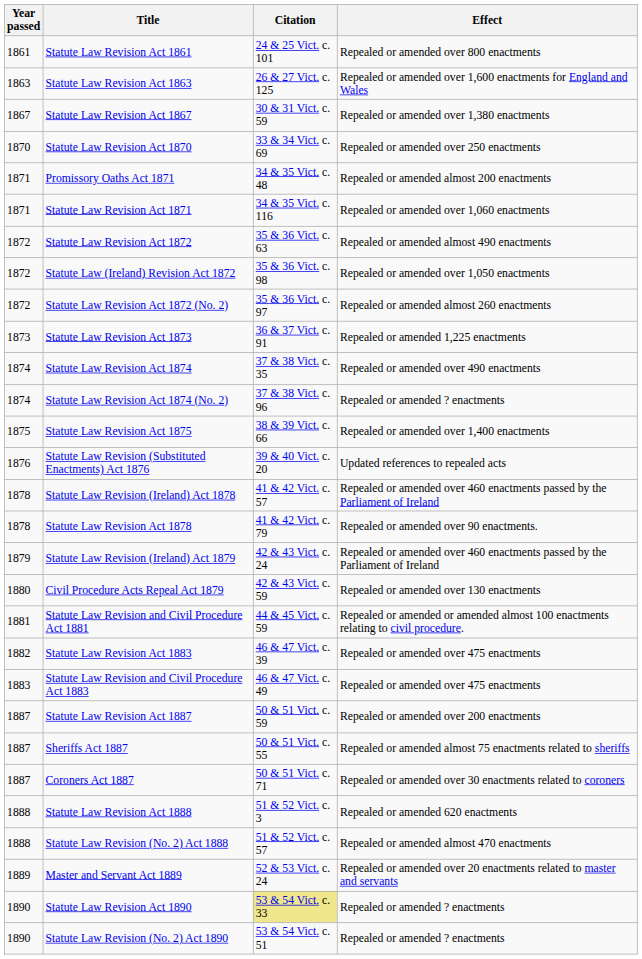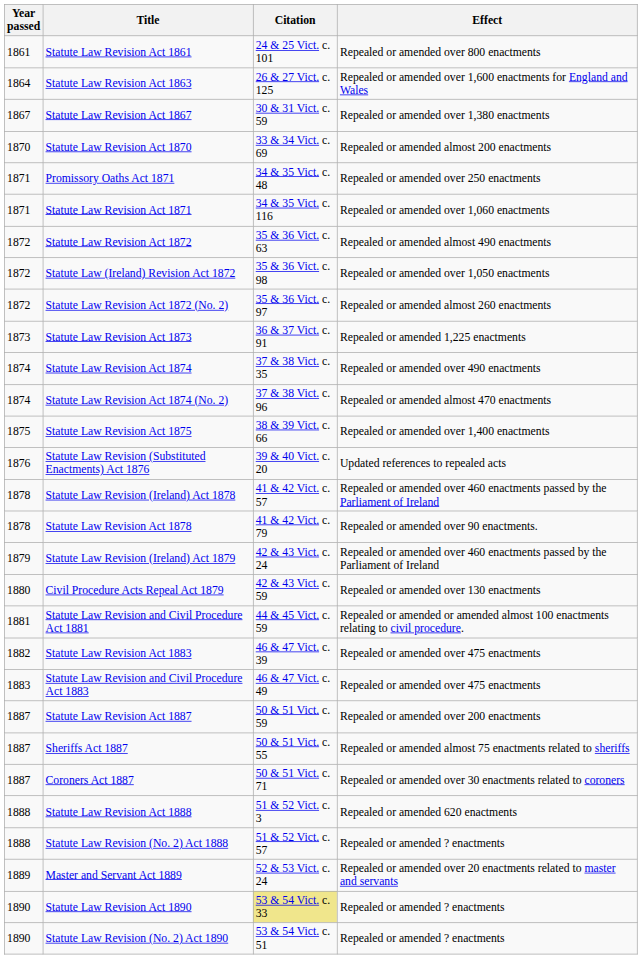 <table class="wikitable">
 <tr>
 <th>Year<br>passed</th>
 <th>Title</th>
 <th>Citation</th>
 <th>Effect</th>
 </tr>
 <tr>
 <td>1861</td>
 <td><a href='#'>Statute Law Revision Act 1861</a></td>
 <td><a href='#'>24 & 25 Vict.</a> c. 101</td>
 <td>Repealed or amended over 800 enactments</td>
 </tr>
 <tr>
-<td>1863</td>
+<td>1864</td>
 <td><a href='#'>Statute Law Revision Act 1863</a></td>
 <td><a href='#'>26 & 27 Vict.</a> c. 125</td>
 <td>Repealed or amended over 1,600 enactments for <a href='#'>England and Wales</a></td>
 </tr>
 <tr>
 <td>1867</td>
 <td><a href='#'>Statute Law Revision Act 1867</a></td>
 <td><a href='#'>30 & 31 Vict.</a> c. 59</td>
 <td>Repealed or amended over 1,380 enactments</td>
 </tr>
 <tr>
 <td>1870</td>
 <td><a href='#'>Statute Law Revision Act 1870</a></td>
 <td><a href='#'>33 & 34 Vict.</a> c. 69</td>
-<td>Repealed or amended over 250 enactments</td>
+<td>Repealed or amended almost 200 enactments</td>
 </tr>
 <tr>
 <td>1871</td>
 <td><a href='#'>Promissory Oaths Act 1871</a></td>
 <td><a href='#'>34 & 35 Vict.</a> c. 48</td>
-<td>Repealed or amended almost 200 enactments</td>
+<td>Repealed or amended over 250 enactments</td>
 </tr>
 <tr>
 <td>1871</td>
 <td><a href='#'>Statute Law Revision Act 1871</a></td>
 <td><a href='#'>34 & 35 Vict.</a> c. 116</td>
 <td>Repealed or amended over 1,060 enactments</td>
 </tr>
 <tr>
 <td>1872</td>
 <td><a href='#'>Statute Law Revision Act 1872</a></td>
 <td><a href='#'>35 & 36 Vict.</a> c. 63</td>
 <td>Repealed or amended almost 490 enactments</td>
 </tr>
 <tr>
 <td>1872</td>
 <td><a href='#'>Statute Law (Ireland) Revision Act 1872</a></td>
 <td><a href='#'>35 & 36 Vict.</a> c. 98</td>
 <td>Repealed or amended over 1,050 enactments</td>
 </tr>
 <tr>
 <td>1872</td>
 <td><a href='#'>Statute Law Revision Act 1872 (No. 2)</a></td>
 <td><a href='#'>35 & 36 Vict.</a> c. 97</td>
 <td>Repealed or amended almost 260 enactments</td>
 </tr>
 <tr>
 <td>1873</td>
 <td><a href='#'>Statute Law Revision Act 1873</a></td>
 <td><a href='#'>36 & 37 Vict.</a> c. 91</td>
 <td>Repealed or amended 1,225 enactments</td>
 </tr>
 <tr>
 <td>1874</td>
 <td><a href='#'>Statute Law Revision Act 1874</a></td>
 <td><a href='#'>37 & 38 Vict.</a> c. 35</td>
 <td>Repealed or amended over 490 enactments</td>
 </tr>
 <tr>
 <td>1874</td>
 <td><a href='#'>Statute Law Revision Act 1874 (No. 2)</a></td>
 <td><a href='#'>37 & 38 Vict.</a> c. 96</td>
-<td>Repealed or amended ? enactments</td>
+<td>Repealed or amended almost 470 enactments</td>
 </tr>
 <tr>
 <td>1875</td>
 <td><a href='#'>Statute Law Revision Act 1875</a></td>
 <td><a href='#'>38 & 39 Vict.</a> c. 66</td>
 <td>Repealed or amended over 1,400 enactments</td>
 </tr>
 <tr>
 <td>1876</td>
 <td><a href='#'>Statute Law Revision (Substituted Enactments) Act 1876</a></td>
 <td><a href='#'>39 & 40 Vict.</a> c. 20</td>
 <td>Updated references to repealed acts</td>
 </tr>
 <tr>
 <td>1878</td>
 <td><a href='#'>Statute Law Revision (Ireland) Act 1878</a></td>
 <td><a href='#'>41 & 42 Vict.</a> c. 57</td>
 <td>Repealed or amended over 460 enactments passed by the <a href='#'>Parliament of Ireland</a></td>
 </tr>
 <tr>
 <td>1878</td>
 <td><a href='#'>Statute Law Revision Act 1878</a></td>
 <td><a href='#'>41 & 42 Vict.</a> c. 79</td>
 <td>Repealed or amended over 90 enactments.</td>
 </tr>
 <tr>
 <td>1879</td>
 <td><a href='#'>Statute Law Revision (Ireland) Act 1879</a></td>
 <td><a href='#'>42 & 43 Vict.</a> c. 24</td>
 <td>Repealed or amended over 460 enactments passed by the Parliament of Ireland</td>
 </tr>
 <tr>
 <td>1880</td>
 <td><a href='#'>Civil Procedure Acts Repeal Act 1879</a></td>
 <td><a href='#'>42 & 43 Vict.</a> c. 59</td>
 <td>Repealed or amended over 130 enactments</td>
 </tr>
 <tr>
 <td>1881</td>
 <td><a href='#'>Statute Law Revision and Civil Procedure Act 1881</a></td>
 <td><a href='#'>44 & 45 Vict.</a> c. 59</td>
 <td>Repealed or amended or amended almost 100 enactments relating to <a href='#'>civil procedure</a>.</td>
 </tr>
 <tr>
 <td>1882</td>
 <td><a href='#'>Statute Law Revision Act 1883</a></td>
 <td><a href='#'>46 & 47 Vict.</a> c. 39</td>
 <td>Repealed or amended over 475 enactments</td>
 </tr>
 <tr>
 <td>1883</td>
 <td><a href='#'>Statute Law Revision and Civil Procedure Act 1883</a></td>
 <td><a href='#'>46 & 47 Vict.</a> c. 49</td>
 <td>Repealed or amended over 475 enactments</td>
 </tr>
 <tr>
 <td>1887</td>
 <td><a href='#'>Statute Law Revision Act 1887</a></td>
 <td><a href='#'>50 & 51 Vict.</a> c. 59</td>
 <td>Repealed or amended over 200 enactments</td>
 </tr>
 <tr>
 <td>1887</td>
 <td><a href='#'>Sheriffs Act 1887</a></td>
 <td><a href='#'>50 & 51 Vict.</a> c. 55</td>
 <td>Repealed or amended almost 75 enactments related to <a href='#'>sheriffs</a></td>
 </tr>
 <tr>
 <td>1887</td>
 <td><a href='#'>Coroners Act 1887</a></td>
 <td><a href='#'>50 & 51 Vict.</a> c. 71</td>
 <td>Repealed or amended over 30 enactments related to <a href='#'>coroners</a></td>
 </tr>
 <tr>
 <td>1888</td>
 <td><a href='#'>Statute Law Revision Act 1888</a></td>
 <td><a href='#'>51 & 52 Vict.</a> c. 3</td>
 <td>Repealed or amended 620 enactments</td>
 </tr>
 <tr>
 <td>1888</td>
 <td><a href='#'>Statute Law Revision (No. 2) Act 1888</a></td>
 <td><a href='#'>51 & 52 Vict.</a> c. 57</td>
-<td>Repealed or amended almost 470 enactments</td>
+<td>Repealed or amended ? enactments</td>
 </tr>
 <tr>
 <td>1889</td>
 <td><a href='#'>Master and Servant Act 1889</a></td>
 <td><a href='#'>52 & 53 Vict.</a> c. 24</td>
 <td>Repealed or amended over 20 enactments related to <a href='#'>master and servants</a></td>
 </tr>
 <tr>
 <td>1890</td>
 <td><a href='#'>Statute Law Revision Act 1890</a></td>
 <td style="background: khaki;"><a href='#'>53 & 54 Vict.</a> c. 33</td>
 <td>Repealed or amended ? enactments</td>
 </tr>
 <tr>
 <td>1890</td>
 <td><a href='#'>Statute Law Revision (No. 2) Act 1890</a></td>
 <td><a href='#'>53 & 54 Vict.</a> c. 51</td>
 <td>Repealed or amended ? enactments</td>
 </tr>
 </table>
